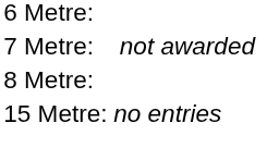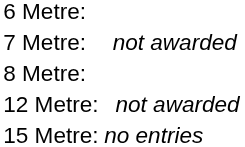 <table>
 <tr valign=top>
 <td>6 Metre:<br></td>
 <td></td>
 <td></td>
 <td></td>
 </tr>
 <tr valign=top>
 <td>7 Metre:<br></td>
 <td></td>
 <td align=center colspan="2"><em>not awarded</em></td>
 </tr>
 <tr valign=top>
 <td>8 Metre:<br></td>
 <td></td>
 <td></td>
 <td></td>
 </tr>
 <tr valign=top>
+<td>12 Metre:<br></td>
+<td></td>
+<td></td>
+<td align=center><em>not awarded</em></td>
+</tr>
+<tr valign=top>
 <td>15 Metre:</td>
 <td center colspan="3"><em>no entries</em></td>
 </tr>
 <tr>
 </tr>
 </table>
